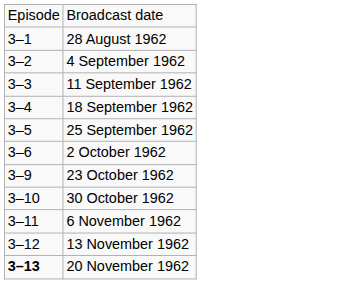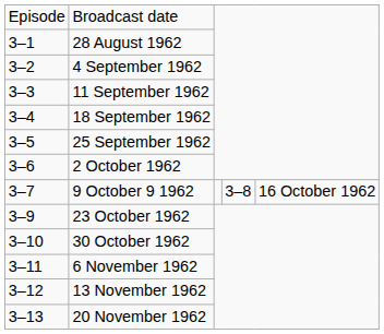 <table class="wikitable">
 <tr>
 <td>Episode</td>
 <td>Broadcast date</td>
 </tr>
 <tr>
 <td>3–1</td>
 <td>28  August 1962</td>
 </tr>
 <tr>
 <td>3–2</td>
 <td>4 September 1962</td>
 </tr>
 <tr>
 <td>3–3</td>
 <td>11 September 1962</td>
 </tr>
 <tr>
 <td>3–4</td>
 <td>18 September 1962</td>
 </tr>
 <tr>
 <td>3–5</td>
 <td>25 September 1962</td>
 </tr>
 <tr>
 <td>3–6</td>
 <td>2 October 1962</td>
 </tr>
 <tr>
+<td>3–7</td>
+<td>9 October 9 1962</td>
+<td></td>
+<td>3–8</td>
+<td>16 October 1962</td>
+</tr>
+<tr>
 <td>3–9</td>
 <td>23 October 1962</td>
 </tr>
 <tr>
 <td>3–10</td>
 <td>30 October 1962</td>
 </tr>
 <tr>
 <td>3–11</td>
 <td>6 November 1962</td>
 </tr>
 <tr>
 <td>3–12</td>
 <td>13 November  1962</td>
 </tr>
 <tr>
-<td><strong>3–13</strong></td>
+<td>3–13</td>
 <td>20 November 1962</td>
 </tr>
 </table>
